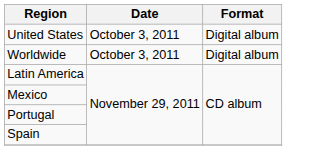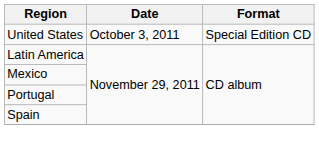 <table class="wikitable">
 <tr>
 <th>Region</th>
 <th>Date</th>
 <th>Format</th>
 </tr>
 <tr>
 <td>United States</td>
 <td>October 3, 2011</td>
-<td>Digital album</td>
-</tr>
-<tr>
-<td>Worldwide</td>
-<td>October 3, 2011</td>
-<td>Digital album</td>
+<td>Special Edition CD</td>
 </tr>
 <tr>
 <td>Latin America</td>
 <td rowspan="4">November 29, 2011</td>
 <td rowspan="4">CD album</td>
 </tr>
 <tr>
 <td>Mexico</td>
 </tr>
 <tr>
 <td>Portugal</td>
 </tr>
 <tr>
 <td>Spain</td>
 </tr>
 <tr>
 </tr>
 </table>
